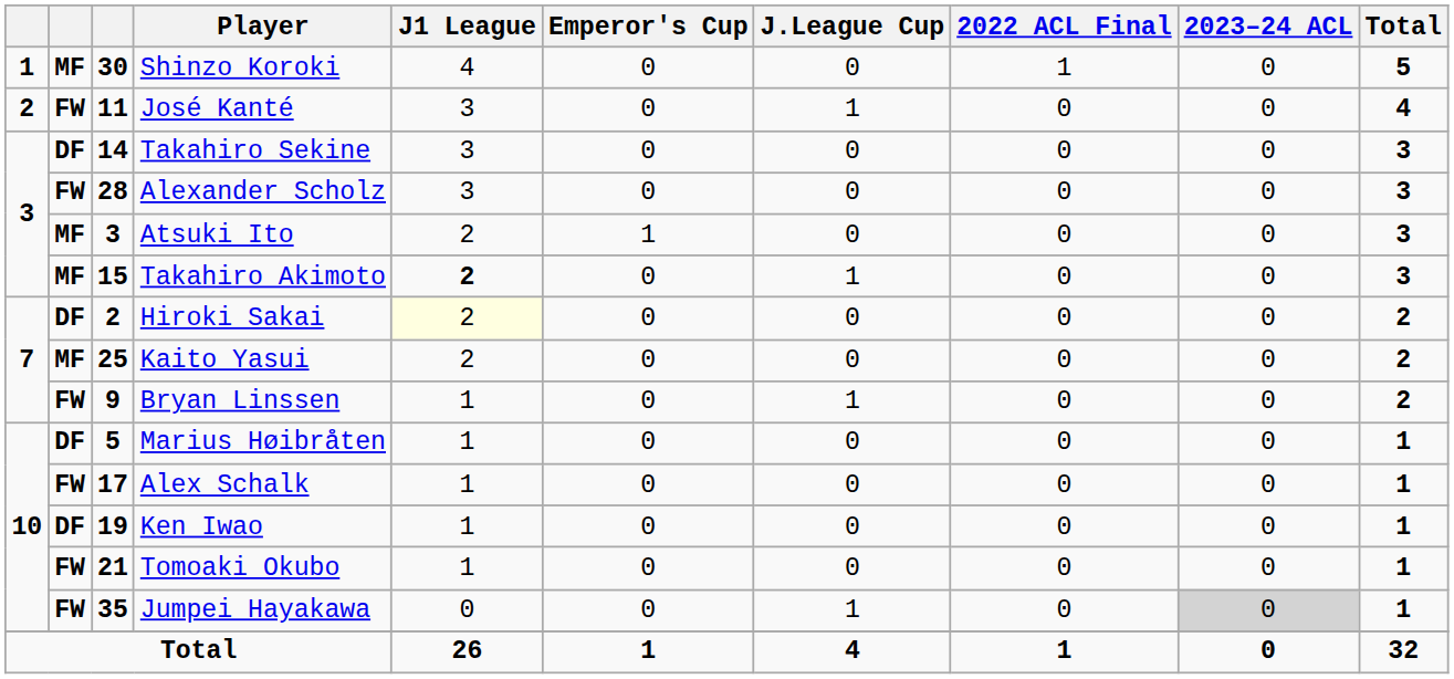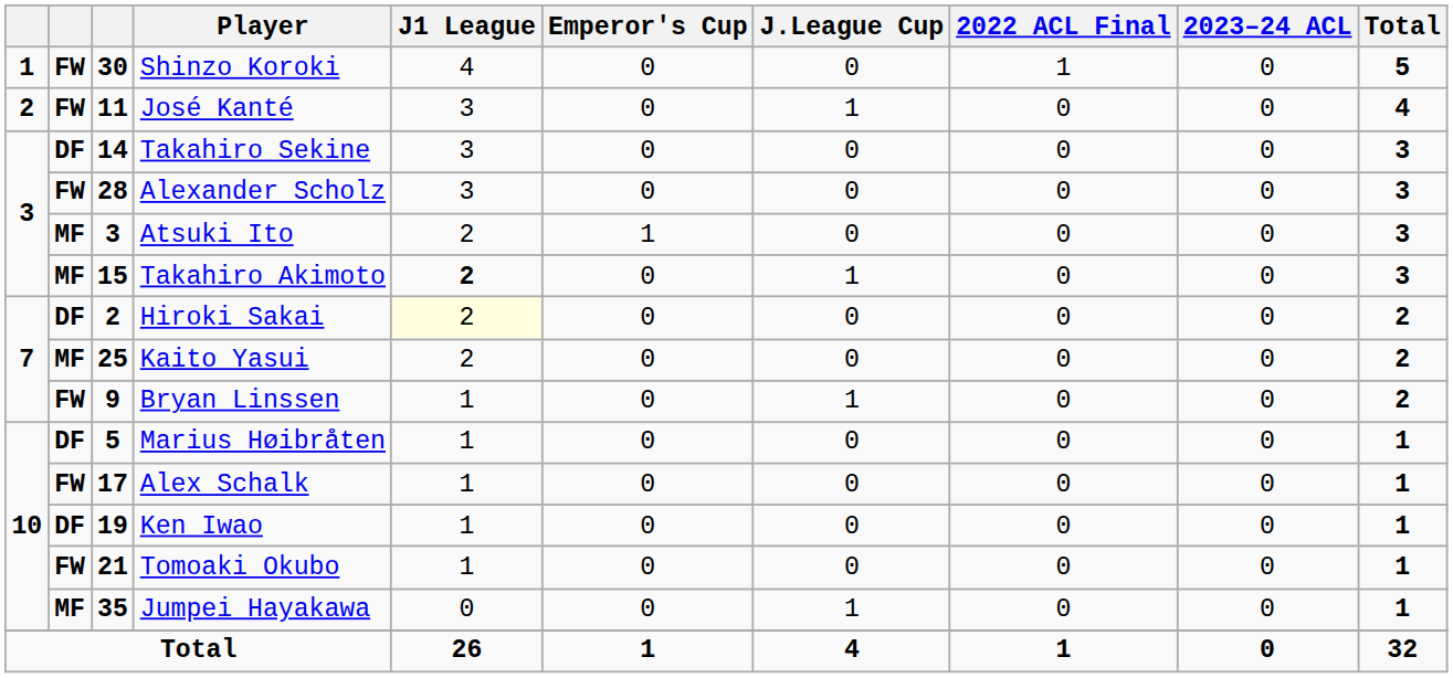 <table class="wikitable sortable" style="text-align:center">
 <tr>
 <th></th>
 <th></th>
 <th></th>
 <th>Player</th>
 <th>J1 League</th>
 <th>Emperor's Cup</th>
 <th>J.League Cup</th>
 <th><a href='#'>2022 ACL Final</a></th>
 <th><a href='#'>2023–24 ACL</a></th>
 <th><strong>Total</strong></th>
 </tr>
 <tr>
 <td rowspan="1"><strong>1</strong></td>
-<td><strong>MF</strong></td>
+<td><strong>FW</strong></td>
 <td><strong>30</strong></td>
 <td style="text-align:left;"> <a href='#'>Shinzo Koroki</a></td>
 <td>4</td>
 <td>0</td>
 <td>0</td>
 <td>1</td>
 <td>0</td>
 <td><strong>5</strong></td>
 </tr>
 <tr>
 <td rowspan="1"><strong>2</strong></td>
 <td><strong>FW</strong></td>
 <td><strong>11</strong></td>
 <td style="text-align:left;"> <a href='#'>José Kanté</a></td>
 <td>3</td>
 <td>0</td>
 <td>1</td>
 <td>0</td>
 <td>0</td>
 <td><strong>4</strong></td>
 </tr>
 <tr>
 <td rowspan="4"><strong>3</strong></td>
 <td><strong>DF</strong></td>
 <td><strong>14</strong></td>
 <td style="text-align:left;"> <a href='#'>Takahiro Sekine</a></td>
 <td>3</td>
 <td>0</td>
 <td>0</td>
 <td>0</td>
 <td>0</td>
 <td><strong>3</strong></td>
 </tr>
 <tr>
 <td><strong>FW</strong></td>
 <td><strong>28</strong></td>
 <td style="text-align:left;"> <a href='#'>Alexander Scholz</a></td>
 <td>3</td>
 <td>0</td>
 <td>0</td>
 <td>0</td>
 <td>0</td>
 <td><strong>3</strong></td>
 </tr>
 <tr>
 <td><strong>MF</strong></td>
 <td><strong>3</strong></td>
 <td style="text-align:left;"> <a href='#'>Atsuki Ito</a></td>
 <td>2</td>
 <td>1</td>
 <td>0</td>
 <td>0</td>
 <td>0</td>
 <td><strong>3</strong></td>
 </tr>
 <tr>
 <td><strong>MF</strong></td>
 <td><strong>15</strong></td>
 <td style="text-align:left;"> <a href='#'>Takahiro Akimoto</a></td>
 <td><strong>2</strong></td>
 <td>0</td>
 <td>1</td>
 <td>0</td>
 <td>0</td>
 <td><strong>3</strong></td>
 </tr>
 <tr>
 <td rowspan="3"><strong>7</strong></td>
 <td><strong>DF</strong></td>
 <td><strong>2</strong></td>
 <td style="text-align:left;"> <a href='#'>Hiroki Sakai</a></td>
 <td style="background: lightyellow;">2</td>
 <td>0</td>
 <td>0</td>
 <td>0</td>
 <td>0</td>
 <td><strong>2</strong></td>
 </tr>
 <tr>
 <td><strong>MF</strong></td>
 <td><strong>25</strong></td>
 <td style="text-align:left;"> <a href='#'>Kaito Yasui</a></td>
 <td>2</td>
 <td>0</td>
 <td>0</td>
 <td>0</td>
 <td>0</td>
 <td><strong>2</strong></td>
 </tr>
 <tr>
 <td><strong>FW</strong></td>
 <td><strong>9</strong></td>
 <td style="text-align:left;"> <a href='#'>Bryan Linssen</a></td>
 <td>1</td>
 <td>0</td>
 <td>1</td>
 <td>0</td>
 <td>0</td>
 <td><strong>2</strong></td>
 </tr>
 <tr>
 <td rowspan="5"><strong>10</strong></td>
 <td><strong>DF</strong></td>
 <td><strong>5</strong></td>
 <td style="text-align:left;"> <a href='#'>Marius Høibråten</a></td>
 <td>1</td>
 <td>0</td>
 <td>0</td>
 <td>0</td>
 <td>0</td>
 <td><strong>1</strong></td>
 </tr>
 <tr>
 <td><strong>FW</strong></td>
 <td><strong>17</strong></td>
 <td style="text-align:left;"> <a href='#'>Alex Schalk</a></td>
 <td>1</td>
 <td>0</td>
 <td>0</td>
 <td>0</td>
 <td>0</td>
 <td><strong>1</strong></td>
 </tr>
 <tr>
 <td><strong>DF</strong></td>
 <td><strong>19</strong></td>
 <td style="text-align:left;"> <a href='#'>Ken Iwao</a></td>
 <td>1</td>
 <td>0</td>
 <td>0</td>
 <td>0</td>
 <td>0</td>
 <td><strong>1</strong></td>
 </tr>
 <tr>
 <td><strong>FW</strong></td>
 <td><strong>21</strong></td>
 <td style="text-align:left;"> <a href='#'>Tomoaki Okubo</a></td>
 <td>1</td>
 <td>0</td>
 <td>0</td>
 <td>0</td>
 <td>0</td>
 <td><strong>1</strong></td>
 </tr>
 <tr>
-<td><strong>FW</strong></td>
+<td><strong>MF</strong></td>
 <td><strong>35</strong></td>
 <td style="text-align:left;"> <a href='#'>Jumpei Hayakawa</a></td>
 <td>0</td>
 <td>0</td>
 <td>1</td>
 <td>0</td>
-<td style="background: lightgrey;">0</td>
+<td>0</td>
 <td><strong>1</strong></td>
 </tr>
 <tr>
 </tr>
 <tr class="sortbottom">
 <td colspan="4"><strong>Total</strong></td>
 <td><strong>26</strong></td>
 <td><strong>1</strong></td>
 <td><strong>4</strong></td>
 <td><strong>1</strong></td>
 <td><strong>0</strong></td>
 <td><strong>32</strong></td>
 </tr>
 </table>
